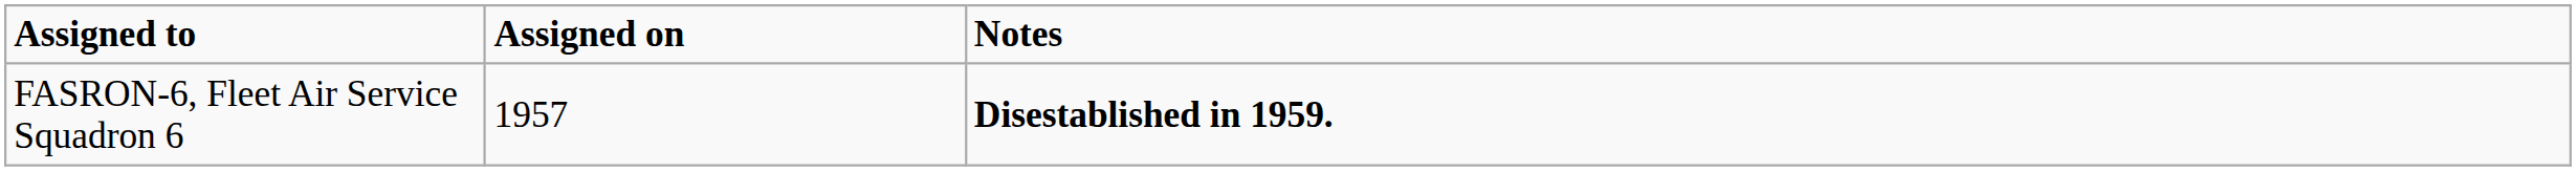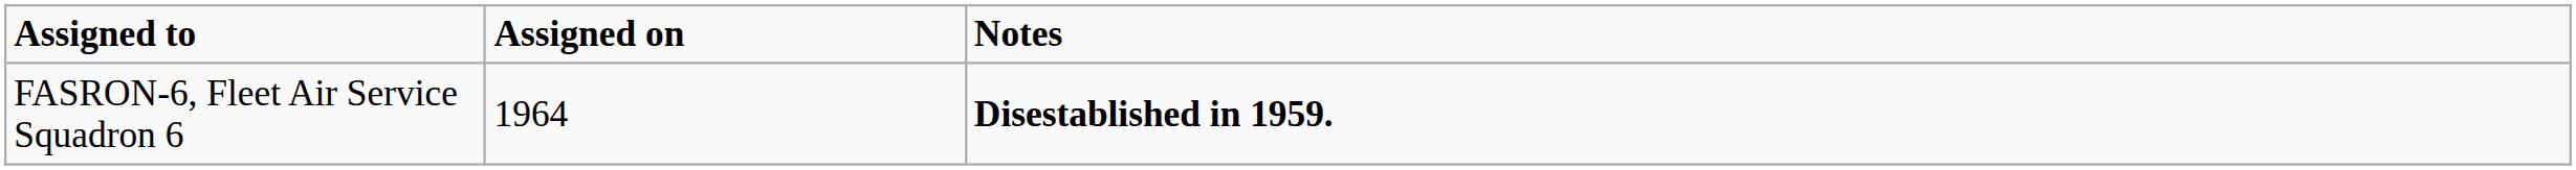 <table class="wikitable" style="width: 70%;">
 <tr>
 <td style="width: 200px;"><strong>Assigned to</strong></td>
 <td style="width: 200px;"><strong>Assigned on</strong></td>
 <td><strong>Notes</strong></td>
 </tr>
 <tr>
 <td>FASRON-6, Fleet Air Service Squadron 6</td>
-<td>1957</td>
+<td>1964</td>
 <td><strong>Disestablished in 1959.</strong></td>
 </tr>
 </table>
